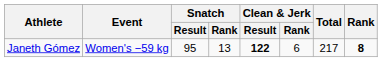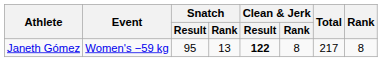 <table class="wikitable" style="font-size:90%">
 <tr>
 <th rowspan="2">Athlete</th>
 <th rowspan="2">Event</th>
 <th colspan="2">Snatch</th>
 <th colspan="2">Clean & Jerk</th>
 <th rowspan="2">Total</th>
 <th rowspan="2">Rank</th>
 </tr>
 <tr style="font-size:95%">
 <th>Result</th>
 <th>Rank</th>
 <th>Result</th>
 <th>Rank</th>
 </tr>
 <tr align=center>
 <td align=left><a href='#'>Janeth Gómez</a></td>
 <td align=left><a href='#'>Women's −59 kg</a></td>
 <td>95</td>
 <td>13</td>
 <td><strong>122</strong></td>
-<td>6</td>
+<td>8</td>
 <td>217</td>
-<td><strong>8</strong></td>
+<td>8</td>
 </tr>
 </table>
